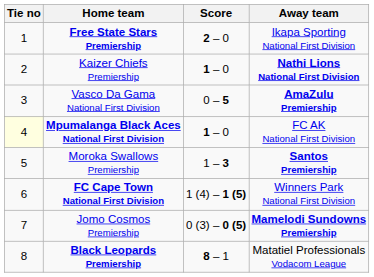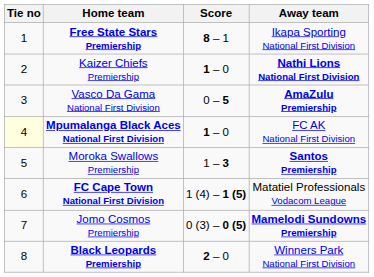 <table class="wikitable" style="text-align: center">
 <tr>
 <th>Tie no</th>
 <th>Home team</th>
 <th>Score</th>
 <th>Away team</th>
 </tr>
 <tr>
 <td>1</td>
 <td><strong><a href='#'>Free State Stars</a></strong> <br> <strong><small><a href='#'>Premiership</a></small></strong></td>
-<td><strong>2</strong> – 0</td>
+<td><strong>8</strong> – 1</td>
 <td><a href='#'>Ikapa Sporting</a> <br> <small><a href='#'>National First Division</a></small></td>
 </tr>
 <tr>
 <td>2</td>
 <td><a href='#'>Kaizer Chiefs</a> <br> <small><a href='#'>Premiership</a></small></td>
 <td><strong>1</strong> – 0</td>
 <td><strong><a href='#'>Nathi Lions</a></strong> <br> <strong><small><a href='#'>National First Division</a></small></strong></td>
 </tr>
 <tr>
 <td>3</td>
 <td><a href='#'>Vasco Da Gama</a> <br> <small><a href='#'>National First Division</a></small></td>
 <td>0 – <strong>5</strong></td>
 <td><strong><a href='#'>AmaZulu</a></strong> <br> <strong> <small><a href='#'>Premiership</a></small> </strong></td>
 </tr>
 <tr>
 <td style="background: lightyellow;">4</td>
 <td><strong><a href='#'>Mpumalanga Black Aces</a></strong> <br> <strong><small><a href='#'>National First Division</a></small> </strong></td>
 <td><strong>1</strong> – 0</td>
 <td><a href='#'>FC AK</a> <br> <small><a href='#'>National First Division</a></small></td>
 </tr>
 <tr>
 <td>5</td>
 <td><a href='#'>Moroka Swallows</a> <br> <small><a href='#'>Premiership</a></small></td>
 <td>1 – <strong>3</strong></td>
 <td><strong><a href='#'>Santos</a> </strong> <br> <strong><small><a href='#'>Premiership</a></small></strong></td>
 </tr>
 <tr>
 <td>6</td>
 <td><strong><a href='#'>FC Cape Town</a></strong> <br> <strong><small><a href='#'>National First Division</a></small> </strong></td>
 <td>1 (4) – <strong>1 (5)</strong></td>
-<td><a href='#'>Winners Park</a> <br> <small><a href='#'>National First Division</a></small></td>
+<td>Matatiel Professionals <br> <small><a href='#'>Vodacom League</a></small></td>
 </tr>
 <tr>
 <td>7</td>
 <td><a href='#'>Jomo Cosmos</a> <br> <small><a href='#'>Premiership</a></small></td>
 <td>0 (3) – <strong>0 (5)</strong></td>
 <td><strong><a href='#'>Mamelodi Sundowns</a></strong> <br> <strong> <small><a href='#'>Premiership</a></small> </strong></td>
 </tr>
 <tr>
 <td>8</td>
 <td><strong><a href='#'>Black Leopards</a></strong> <br><strong> <small><a href='#'>Premiership</a></small></strong></td>
-<td><strong>8</strong> – 1</td>
-<td>Matatiel Professionals <br> <small><a href='#'>Vodacom League</a></small></td>
+<td><strong>2</strong> – 0</td>
+<td><a href='#'>Winners Park</a> <br> <small><a href='#'>National First Division</a></small></td>
 </tr>
 </table>
